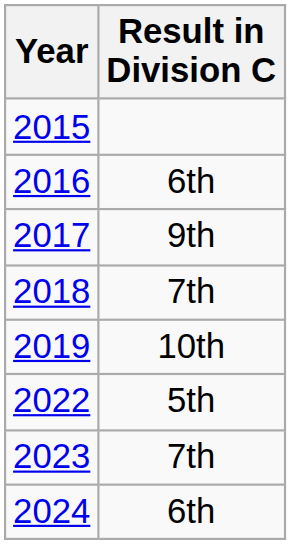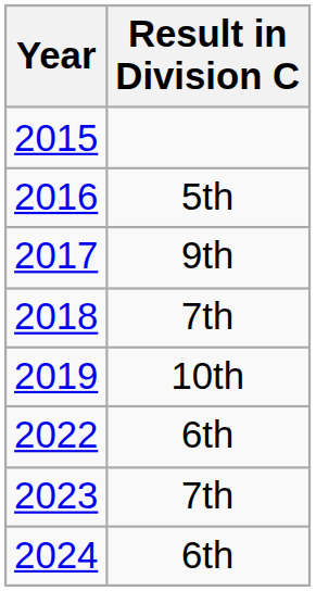 <table class="wikitable" style="text-align:center">
 <tr>
 <th>Year</th>
 <th>Result in<br>Division C</th>
 </tr>
 <tr>
 <td><a href='#'>2015</a></td>
 <td></td>
 </tr>
 <tr>
 <td><a href='#'>2016</a></td>
-<td>6th</td>
+<td>5th</td>
 </tr>
 <tr>
 <td><a href='#'>2017</a></td>
 <td>9th</td>
 </tr>
 <tr>
 <td><a href='#'>2018</a></td>
 <td>7th</td>
 </tr>
 <tr>
 <td><a href='#'>2019</a></td>
 <td>10th</td>
 </tr>
 <tr>
 <td><a href='#'>2022</a></td>
-<td>5th</td>
+<td>6th</td>
 </tr>
 <tr>
 <td><a href='#'>2023</a></td>
 <td>7th</td>
 </tr>
 <tr>
 <td><a href='#'>2024</a></td>
 <td>6th</td>
 </tr>
 </table>
